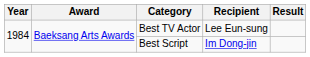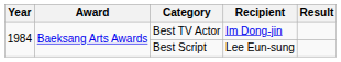 <table class="wikitable">
 <tr>
 <th>Year</th>
 <th>Award</th>
 <th>Category</th>
 <th>Recipient</th>
 <th>Result</th>
 </tr>
 <tr>
 <td rowspan=2>1984</td>
 <td rowspan=2><a href='#'>Baeksang Arts Awards</a></td>
 <td>Best TV Actor</td>
-<td>Lee Eun-sung</td>
+<td><a href='#'>Im Dong-jin</a></td>
 <td></td>
 </tr>
 <tr>
 <td>Best Script</td>
-<td><a href='#'>Im Dong-jin</a></td>
+<td>Lee Eun-sung</td>
 <td></td>
 </tr>
 </table>
